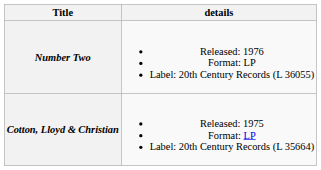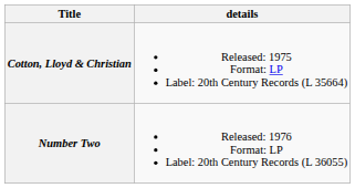 <table class="wikitable plainrowheaders" style="text-align:center;" border="1">
 <tr>
 <th>Title</th>
 <th>details</th>
 </tr>
 <tr>
+<th scope="row"><em>Cotton, Lloyd & Christian</em></th>
+<td><br><ul><li>Released: 1975</li><li>Format: <a href='#'>LP</a></li><li>Label: 20th Century Records (L 35664)</li></ul></td>
+</tr>
+<tr>
 <th scope="row"><em>Number Two</em></th>
 <td><br><ul><li>Released: 1976</li><li>Format: LP</li><li>Label: 20th Century Records (L 36055)</li></ul></td>
 </tr>
-<tr>
-<th scope="row"><em>Cotton, Lloyd & Christian</em></th>
-<td><br><ul><li>Released: 1975</li><li>Format: <a href='#'>LP</a></li><li>Label: 20th Century Records (L 35664)</li></ul></td>
-</tr>
 </table>
